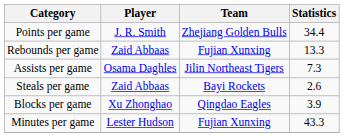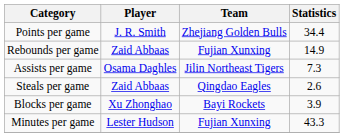 <table class="wikitable" style="text-align:center">
 <tr>
 <th>Category</th>
 <th>Player</th>
 <th>Team</th>
 <th>Statistics</th>
 </tr>
 <tr>
 <td>Points per game</td>
 <td> <a href='#'>J. R. Smith</a></td>
 <td><a href='#'>Zhejiang Golden Bulls</a></td>
 <td>34.4</td>
 </tr>
 <tr>
 <td>Rebounds per game</td>
 <td> <a href='#'>Zaid Abbaas</a></td>
 <td><a href='#'>Fujian Xunxing</a></td>
-<td>13.3</td>
+<td>14.9</td>
 </tr>
 <tr>
 <td>Assists per game</td>
 <td> <a href='#'>Osama Daghles</a></td>
 <td><a href='#'>Jilin Northeast Tigers</a></td>
 <td>7.3</td>
 </tr>
 <tr>
 <td>Steals per game</td>
 <td> <a href='#'>Zaid Abbaas</a></td>
-<td><a href='#'>Bayi Rockets</a></td>
+<td><a href='#'>Qingdao Eagles</a></td>
 <td>2.6</td>
 </tr>
 <tr>
 <td>Blocks per game</td>
 <td> <a href='#'>Xu Zhonghao</a></td>
-<td><a href='#'>Qingdao Eagles</a></td>
+<td><a href='#'>Bayi Rockets</a></td>
 <td>3.9</td>
 </tr>
 <tr>
 <td>Minutes per game</td>
 <td> <a href='#'>Lester Hudson</a></td>
 <td><a href='#'>Fujian Xunxing</a></td>
 <td>43.3</td>
 </tr>
 <tr>
 </tr>
 </table>
